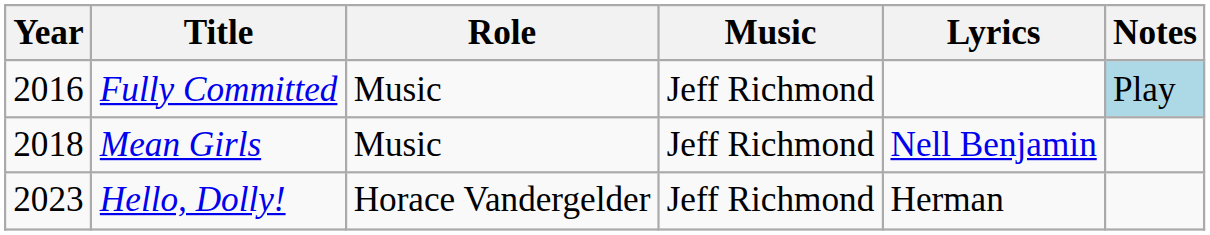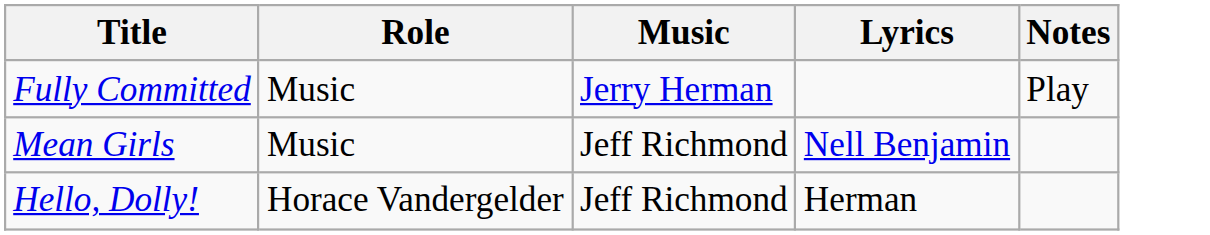 <table class="wikitable">
 <tr>
-<th>Year</th>
 <th>Title</th>
 <th>Role</th>
 <th>Music</th>
 <th>Lyrics</th>
 <th>Notes</th>
 </tr>
 <tr>
-<td>2016</td>
 <td><em><a href='#'>Fully Committed</a></em></td>
 <td>Music</td>
-<td>Jeff Richmond</td>
+<td><a href='#'>Jerry Herman</a></td>
 <td></td>
-<td style="background: lightblue;">Play</td>
+<td>Play</td>
 </tr>
 <tr>
-<td>2018</td>
 <td><em><a href='#'>Mean Girls</a></em></td>
 <td>Music</td>
 <td>Jeff Richmond</td>
 <td><a href='#'>Nell Benjamin</a></td>
 <td></td>
 </tr>
 <tr>
-<td>2023</td>
 <td><em><a href='#'>Hello, Dolly!</a></em></td>
 <td>Horace Vandergelder</td>
 <td>Jeff Richmond</td>
 <td>Herman</td>
 <td></td>
 </tr>
 </table>
